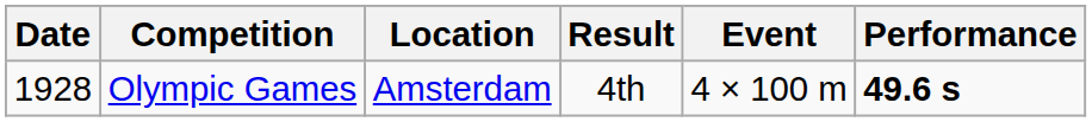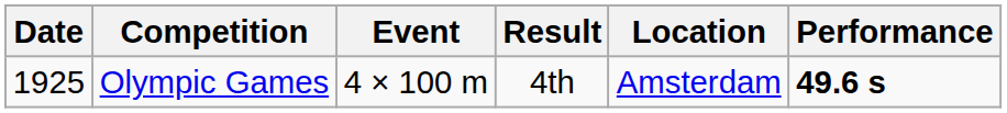 <table class="wikitable" style="border-collapse: collapse; font-size: 95%;">
 <tr>
 <th scope=col>Date</th>
 <th scope=col>Competition</th>
+<th scope=col>Event</th>
+<th scope=col>Result</th>
 <th scope=col>Location</th>
-<th scope=col>Result</th>
-<th scope=col>Event</th>
 <th scope=col>Performance</th>
 </tr>
 <tr>
-<td>1928</td>
+<td>1925</td>
 <td><a href='#'>Olympic Games</a></td>
+<td>4 × 100 m</td>
+<td align="center">4th</td>
 <td><a href='#'>Amsterdam</a></td>
-<td align="center">4th</td>
-<td>4 × 100 m</td>
 <td><strong>49.6 s</strong></td>
 </tr>
 </table>
